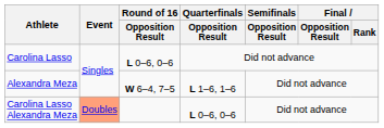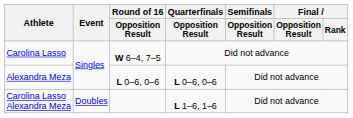 <table class="wikitable" style="font-size:90%;">
 <tr>
 <th rowspan=2>Athlete</th>
 <th rowspan=2>Event</th>
 <th>Round of 16</th>
 <th>Quarterfinals</th>
 <th>Semifinals</th>
 <th colspan=2>Final / </th>
 </tr>
 <tr style="font-size:95%">
 <th>Opposition<br>Result</th>
 <th>Opposition<br>Result</th>
 <th>Opposition<br>Result</th>
 <th>Opposition<br>Result</th>
 <th>Rank</th>
 </tr>
 <tr align=center>
 <td align=left><a href='#'>Carolina Lasso</a></td>
 <td rowspan=2 align=left><a href='#'>Singles</a></td>
-<td><br><strong>L</strong> 0–6, 0–6</td>
+<td><br><strong>W</strong> 6–4, 7–5</td>
 <td colspan=4>Did not advance</td>
 </tr>
 <tr align=center>
 <td align=left><a href='#'>Alexandra Meza</a></td>
-<td><br><strong>W</strong> 6–4, 7–5</td>
-<td><br><strong>L</strong> 1–6, 1–6</td>
+<td><br><strong>L</strong> 0–6, 0–6</td>
+<td><br><strong>L</strong> 0–6, 0–6</td>
 <td colspan=3>Did not advance</td>
 </tr>
 <tr align=center>
 <td align=left><a href='#'>Carolina Lasso</a><br><a href='#'>Alexandra Meza</a></td>
-<td align=left style="background: lightsalmon;"><a href='#'>Doubles</a></td>
+<td align=left><a href='#'>Doubles</a></td>
 <td></td>
-<td><br><strong>L</strong> 0–6, 0–6</td>
+<td><br><strong>L</strong> 1–6, 1–6</td>
 <td colspan=3>Did not advance</td>
 </tr>
 </table>
